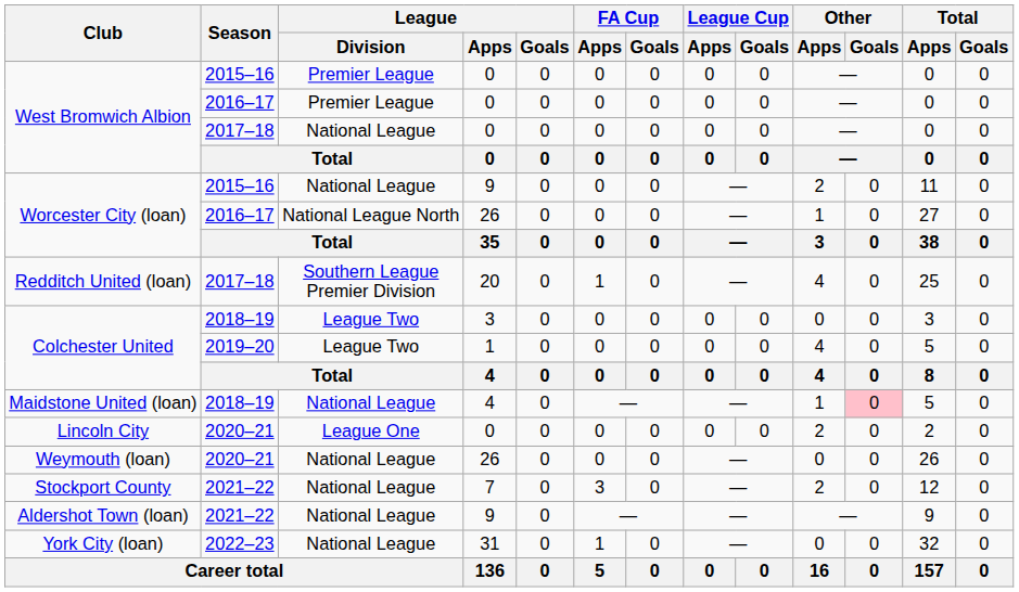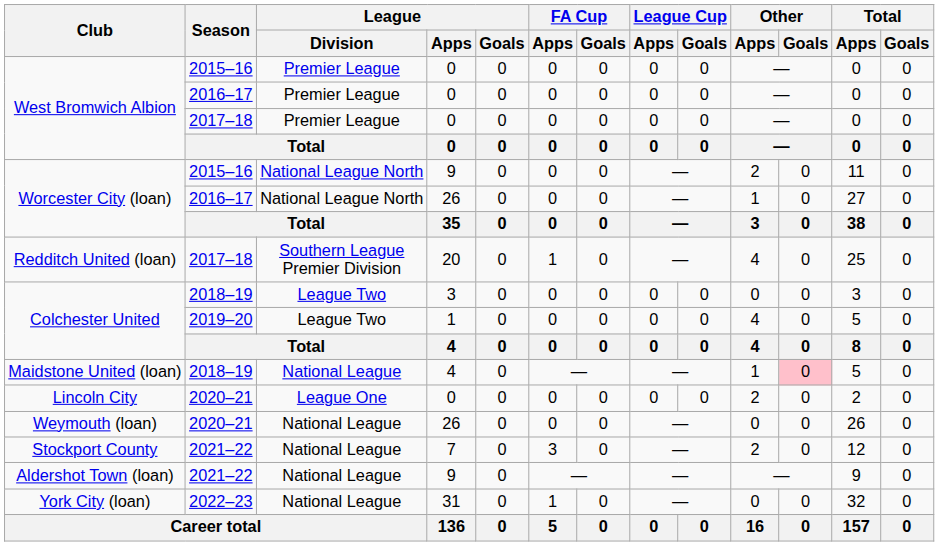 <table class=wikitable style="text-align: center">
 <tr>
 <th rowspan=2>Club</th>
 <th rowspan=2>Season</th>
 <th colspan=3>League</th>
 <th colspan=2><a href='#'>FA Cup</a></th>
 <th colspan=2><a href='#'>League Cup</a></th>
 <th colspan=2>Other</th>
 <th colspan=2>Total</th>
 </tr>
 <tr>
 <th>Division</th>
 <th>Apps</th>
 <th>Goals</th>
 <th>Apps</th>
 <th>Goals</th>
 <th>Apps</th>
 <th>Goals</th>
 <th>Apps</th>
 <th>Goals</th>
 <th>Apps</th>
 <th>Goals</th>
 </tr>
 <tr>
 <td rowspan=4><a href='#'>West Bromwich Albion</a></td>
 <td><a href='#'>2015–16</a></td>
 <td><a href='#'>Premier League</a></td>
 <td>0</td>
 <td>0</td>
 <td>0</td>
 <td>0</td>
 <td>0</td>
 <td>0</td>
 <td colspan=2>—</td>
 <td>0</td>
 <td>0</td>
 </tr>
 <tr>
 <td><a href='#'>2016–17</a></td>
 <td>Premier League</td>
 <td>0</td>
 <td>0</td>
 <td>0</td>
 <td>0</td>
 <td>0</td>
 <td>0</td>
 <td colspan=2>—</td>
 <td>0</td>
 <td>0</td>
 </tr>
 <tr>
 <td><a href='#'>2017–18</a></td>
-<td>National League</td>
+<td>Premier League</td>
 <td>0</td>
 <td>0</td>
 <td>0</td>
 <td>0</td>
 <td>0</td>
 <td>0</td>
 <td colspan=2>—</td>
 <td>0</td>
 <td>0</td>
 </tr>
 <tr>
 <th colspan=2>Total</th>
 <th>0</th>
 <th>0</th>
 <th>0</th>
 <th>0</th>
 <th>0</th>
 <th>0</th>
 <th colspan=2>—</th>
 <th>0</th>
 <th>0</th>
 </tr>
 <tr>
 <td rowspan=3><a href='#'>Worcester City</a> (loan)</td>
 <td><a href='#'>2015–16</a></td>
-<td>National League</td>
+<td><a href='#'>National League North</a></td>
 <td>9</td>
 <td>0</td>
 <td>0</td>
 <td>0</td>
 <td colspan=2>—</td>
 <td>2</td>
 <td>0</td>
 <td>11</td>
 <td>0</td>
 </tr>
 <tr>
 <td><a href='#'>2016–17</a></td>
 <td>National League North</td>
 <td>26</td>
 <td>0</td>
 <td>0</td>
 <td>0</td>
 <td colspan=2>—</td>
 <td>1</td>
 <td>0</td>
 <td>27</td>
 <td>0</td>
 </tr>
 <tr>
 <th colspan=2>Total</th>
 <th>35</th>
 <th>0</th>
 <th>0</th>
 <th>0</th>
 <th colspan=2>—</th>
 <th>3</th>
 <th>0</th>
 <th>38</th>
 <th>0</th>
 </tr>
 <tr>
 <td><a href='#'>Redditch United</a> (loan)</td>
 <td><a href='#'>2017–18</a></td>
 <td><a href='#'>Southern League</a><br>Premier Division</td>
 <td>20</td>
 <td>0</td>
 <td>1</td>
 <td>0</td>
 <td colspan=2>—</td>
 <td>4</td>
 <td>0</td>
 <td>25</td>
 <td>0</td>
 </tr>
 <tr>
 <td rowspan=3><a href='#'>Colchester United</a></td>
 <td><a href='#'>2018–19</a></td>
 <td><a href='#'>League Two</a></td>
 <td>3</td>
 <td>0</td>
 <td>0</td>
 <td>0</td>
 <td>0</td>
 <td>0</td>
 <td>0</td>
 <td>0</td>
 <td>3</td>
 <td>0</td>
 </tr>
 <tr>
 <td><a href='#'>2019–20</a></td>
 <td>League Two</td>
 <td>1</td>
 <td>0</td>
 <td>0</td>
 <td>0</td>
 <td>0</td>
 <td>0</td>
 <td>4</td>
 <td>0</td>
 <td>5</td>
 <td>0</td>
 </tr>
 <tr>
 <th colspan=2>Total</th>
 <th>4</th>
 <th>0</th>
 <th>0</th>
 <th>0</th>
 <th>0</th>
 <th>0</th>
 <th>4</th>
 <th>0</th>
 <th>8</th>
 <th>0</th>
 </tr>
 <tr>
 <td><a href='#'>Maidstone United</a> (loan)</td>
 <td><a href='#'>2018–19</a></td>
 <td><a href='#'>National League</a></td>
 <td>4</td>
 <td>0</td>
 <td colspan=2>—</td>
 <td colspan=2>—</td>
 <td>1</td>
 <td style="background: pink;">0</td>
 <td>5</td>
 <td>0</td>
 </tr>
 <tr>
 <td><a href='#'>Lincoln City</a></td>
 <td><a href='#'>2020–21</a></td>
 <td><a href='#'>League One</a></td>
 <td>0</td>
 <td>0</td>
 <td>0</td>
 <td>0</td>
 <td>0</td>
 <td>0</td>
 <td>2</td>
 <td>0</td>
 <td>2</td>
 <td>0</td>
 </tr>
 <tr>
 <td><a href='#'>Weymouth</a> (loan)</td>
 <td><a href='#'>2020–21</a></td>
 <td>National League</td>
 <td>26</td>
 <td>0</td>
 <td>0</td>
 <td>0</td>
 <td colspan=2>—</td>
 <td>0</td>
 <td>0</td>
 <td>26</td>
 <td>0</td>
 </tr>
 <tr>
 <td><a href='#'>Stockport County</a></td>
 <td><a href='#'>2021–22</a></td>
 <td>National League</td>
 <td>7</td>
 <td>0</td>
 <td>3</td>
 <td>0</td>
 <td colspan=2>—</td>
 <td>2</td>
 <td>0</td>
 <td>12</td>
 <td>0</td>
 </tr>
 <tr>
 <td><a href='#'>Aldershot Town</a> (loan)</td>
 <td><a href='#'>2021–22</a></td>
 <td>National League</td>
 <td>9</td>
 <td>0</td>
 <td colspan=2>—</td>
 <td colspan=2>—</td>
 <td colspan=2>—</td>
 <td>9</td>
 <td>0</td>
 </tr>
 <tr>
 <td><a href='#'>York City</a> (loan)</td>
 <td><a href='#'>2022–23</a></td>
 <td>National League</td>
 <td>31</td>
 <td>0</td>
 <td>1</td>
 <td>0</td>
 <td colspan=2>—</td>
 <td>0</td>
 <td>0</td>
 <td>32</td>
 <td>0</td>
 </tr>
 <tr>
 <th colspan=3>Career total</th>
 <th>136</th>
 <th>0</th>
 <th>5</th>
 <th>0</th>
 <th>0</th>
 <th>0</th>
 <th>16</th>
 <th>0</th>
 <th>157</th>
 <th>0</th>
 </tr>
 </table>
